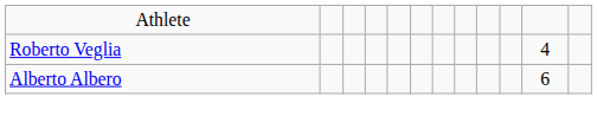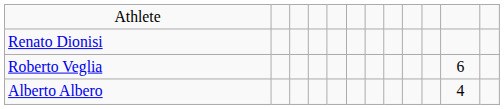 <table class="wikitable" style="text-align: center; font-size:100%" width=40%">
 <tr>
 <td>Athlete</td>
+<td></td>
+<td></td>
+<td></td>
+<td></td>
+<td></td>
+<td></td>
+<td></td>
+<td></td>
+<td></td>
+<td></td>
+<td></td>
+</tr>
+<tr>
+<td align=left><a href='#'>Renato Dionisi</a></td>
 <td></td>
 <td></td>
 <td></td>
 <td></td>
 <td></td>
 <td></td>
 <td></td>
 <td></td>
 <td></td>
 <td></td>
 <td></td>
 </tr>
 <tr>
 <td align=left><a href='#'>Roberto Veglia</a></td>
 <td></td>
 <td></td>
 <td></td>
 <td></td>
 <td></td>
 <td></td>
 <td></td>
 <td></td>
 <td></td>
-<td>4</td>
+<td>6</td>
 <td></td>
 </tr>
 <tr>
 <td align=left><a href='#'>Alberto Albero</a></td>
 <td></td>
 <td></td>
 <td></td>
 <td></td>
 <td></td>
 <td></td>
 <td></td>
 <td></td>
 <td></td>
-<td>6</td>
+<td>4</td>
 <td></td>
 </tr>
 </table>
